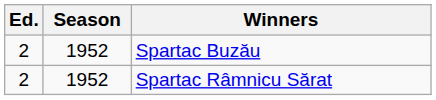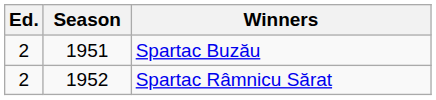 <table class="wikitable" style="font-size:90%">
 <tr>
 <th><abbr>Ed.</abbr></th>
 <th width="60">Season</th>
 <th width="220">Winners</th>
 </tr>
 <tr>
 <td align=center>2</td>
-<td align=center>1952</td>
+<td align=center>1951</td>
 <td><a href='#'>Spartac Buzău</a></td>
 </tr>
 <tr>
 <td align=center>2</td>
 <td align=center>1952</td>
 <td><a href='#'>Spartac Râmnicu Sărat</a></td>
 </tr>
 </table>
